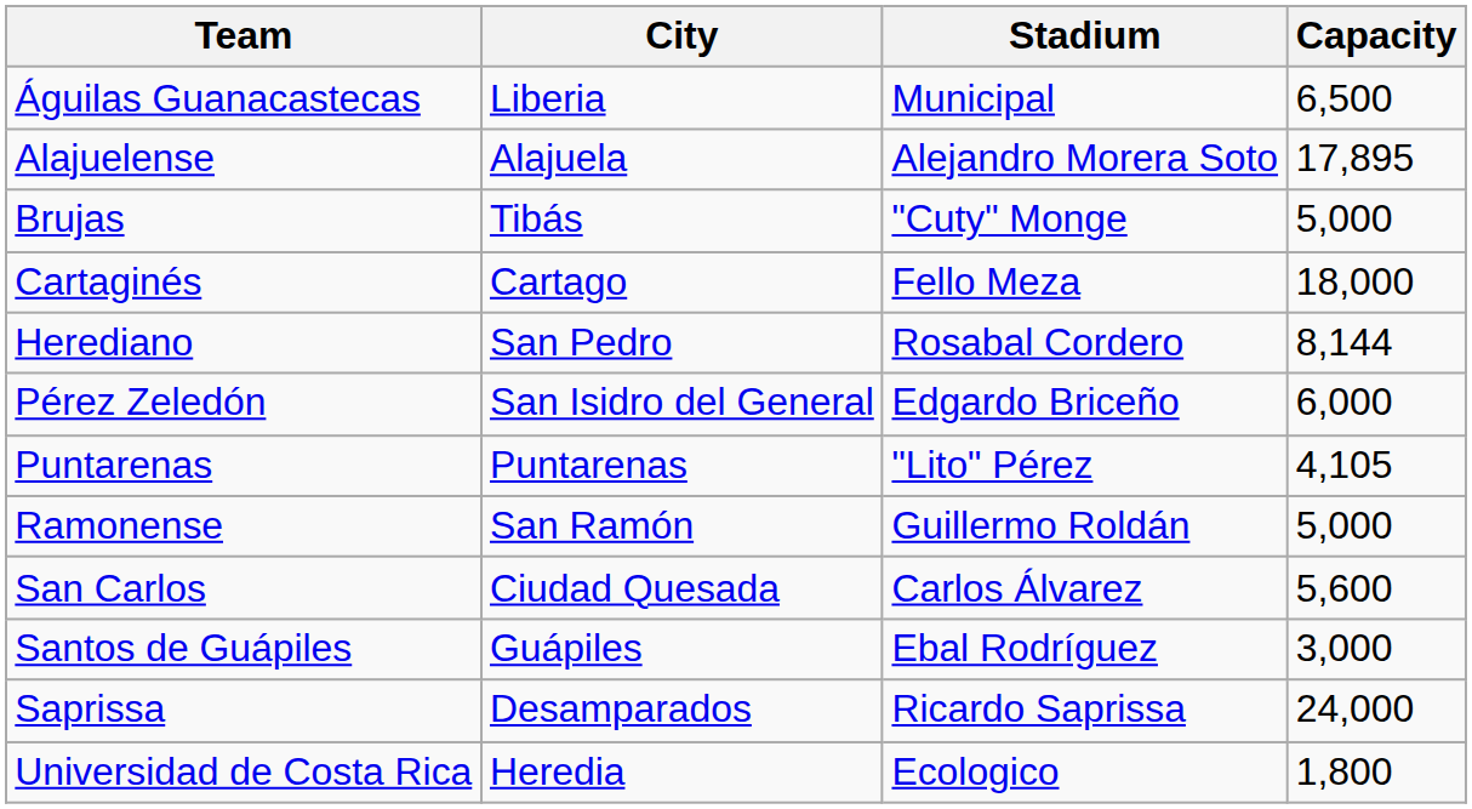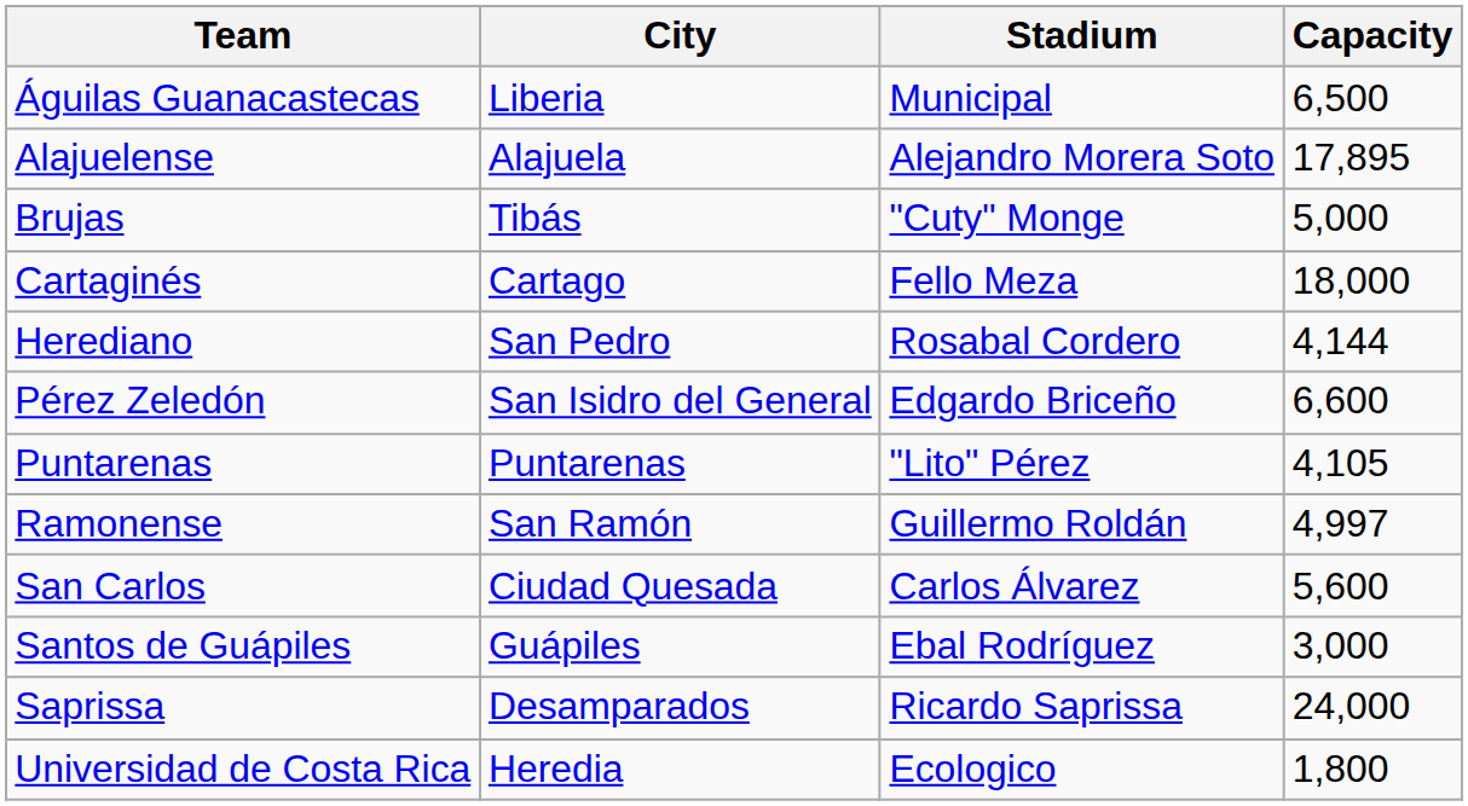 <table class="wikitable sortable">
 <tr>
 <th>Team</th>
 <th>City</th>
 <th>Stadium</th>
 <th>Capacity</th>
 </tr>
 <tr>
 <td><a href='#'>Águilas Guanacastecas</a></td>
 <td><a href='#'>Liberia</a></td>
 <td><a href='#'>Municipal</a></td>
 <td>6,500</td>
 </tr>
 <tr>
 <td><a href='#'>Alajuelense</a></td>
 <td><a href='#'>Alajuela</a></td>
 <td><a href='#'>Alejandro Morera Soto</a></td>
 <td>17,895</td>
 </tr>
 <tr>
 <td><a href='#'>Brujas</a></td>
 <td><a href='#'>Tibás</a></td>
 <td><a href='#'>"Cuty" Monge</a></td>
 <td>5,000</td>
 </tr>
 <tr>
 <td><a href='#'>Cartaginés</a></td>
 <td><a href='#'>Cartago</a></td>
 <td><a href='#'>Fello Meza</a></td>
 <td>18,000</td>
 </tr>
 <tr>
 <td><a href='#'>Herediano</a></td>
 <td><a href='#'>San Pedro</a></td>
 <td><a href='#'>Rosabal Cordero</a></td>
-<td>8,144</td>
+<td>4,144</td>
 </tr>
 <tr>
 <td><a href='#'>Pérez Zeledón</a></td>
 <td><a href='#'>San Isidro del General</a></td>
 <td><a href='#'>Edgardo Briceño</a></td>
-<td>6,000</td>
+<td>6,600</td>
 </tr>
 <tr>
 <td><a href='#'>Puntarenas</a></td>
 <td><a href='#'>Puntarenas</a></td>
 <td><a href='#'>"Lito" Pérez</a></td>
 <td>4,105</td>
 </tr>
 <tr>
 <td><a href='#'>Ramonense</a></td>
 <td><a href='#'>San Ramón</a></td>
 <td><a href='#'>Guillermo Roldán</a></td>
-<td>5,000</td>
+<td>4,997</td>
 </tr>
 <tr>
 <td><a href='#'>San Carlos</a></td>
 <td><a href='#'>Ciudad Quesada</a></td>
 <td><a href='#'>Carlos Álvarez</a></td>
 <td>5,600</td>
 </tr>
 <tr>
 <td><a href='#'>Santos de Guápiles</a></td>
 <td><a href='#'>Guápiles</a></td>
 <td><a href='#'>Ebal Rodríguez</a></td>
 <td>3,000</td>
 </tr>
 <tr>
 <td><a href='#'>Saprissa</a></td>
 <td><a href='#'>Desamparados</a></td>
 <td><a href='#'>Ricardo Saprissa</a></td>
 <td>24,000</td>
 </tr>
 <tr>
 <td><a href='#'>Universidad de Costa Rica</a></td>
 <td><a href='#'>Heredia</a></td>
 <td><a href='#'>Ecologico</a></td>
 <td>1,800</td>
 </tr>
 </table>
